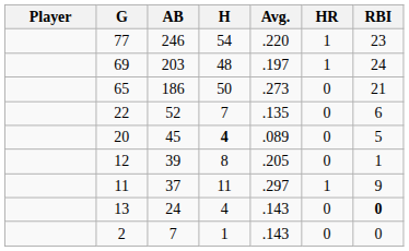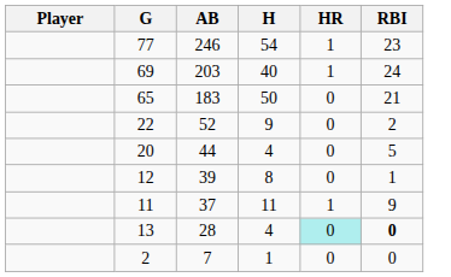 <table class="wikitable sortable">
 <tr>
 <th bgcolor="#DDDDFF" width="16%">Player</th>
 <th bgcolor="#DDDDFF" width="9%">G</th>
 <th bgcolor="#DDDDFF" width="9%">AB</th>
 <th bgcolor="#DDDDFF" width="9%">H</th>
-<th bgcolor="#DDDDFF" width="9%">Avg.</th>
 <th bgcolor="#DDDDFF" width="9%">HR</th>
 <th bgcolor="#DDDDFF" width="9%">RBI</th>
 </tr>
 <tr align="center">
 <td></td>
 <td>77</td>
 <td>246</td>
 <td>54</td>
-<td>.220</td>
 <td>1</td>
 <td>23</td>
 </tr>
 <tr align="center">
 <td></td>
 <td>69</td>
 <td>203</td>
-<td>48</td>
-<td>.197</td>
+<td>40</td>
 <td>1</td>
 <td>24</td>
 </tr>
 <tr align="center">
 <td></td>
 <td>65</td>
-<td>186</td>
+<td>183</td>
 <td>50</td>
-<td>.273</td>
 <td>0</td>
 <td>21</td>
 </tr>
 <tr align="center">
 <td></td>
 <td>22</td>
 <td>52</td>
-<td>7</td>
-<td>.135</td>
+<td>9</td>
 <td>0</td>
-<td>6</td>
+<td>2</td>
 </tr>
 <tr align="center">
 <td></td>
 <td>20</td>
-<td>45</td>
-<td><strong>4</strong></td>
-<td>.089</td>
+<td>44</td>
+<td>4</td>
 <td>0</td>
 <td>5</td>
 </tr>
 <tr align="center">
 <td></td>
 <td>12</td>
 <td>39</td>
 <td>8</td>
-<td>.205</td>
 <td>0</td>
 <td>1</td>
 </tr>
 <tr align="center">
 <td></td>
 <td>11</td>
 <td>37</td>
 <td>11</td>
-<td>.297</td>
 <td>1</td>
 <td>9</td>
 </tr>
 <tr align="center">
 <td></td>
 <td>13</td>
-<td>24</td>
+<td>28</td>
 <td>4</td>
-<td>.143</td>
-<td>0</td>
+<td style="background: paleturquoise;">0</td>
 <td><strong>0</strong></td>
 </tr>
 <tr align="center">
 <td></td>
 <td>2</td>
 <td>7</td>
 <td>1</td>
-<td>.143</td>
 <td>0</td>
 <td>0</td>
 </tr>
 </table>
